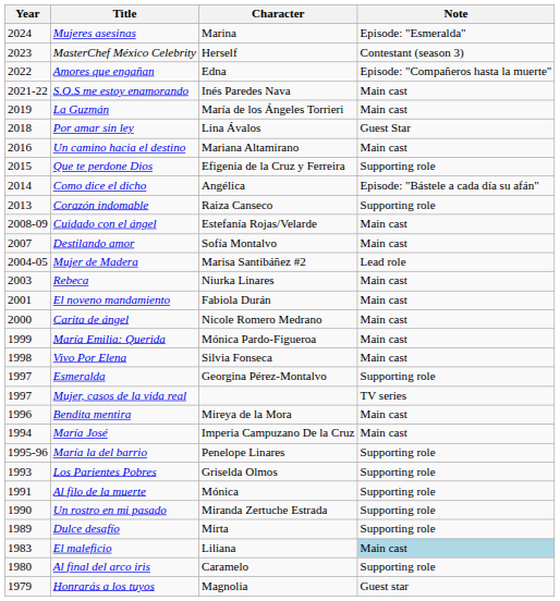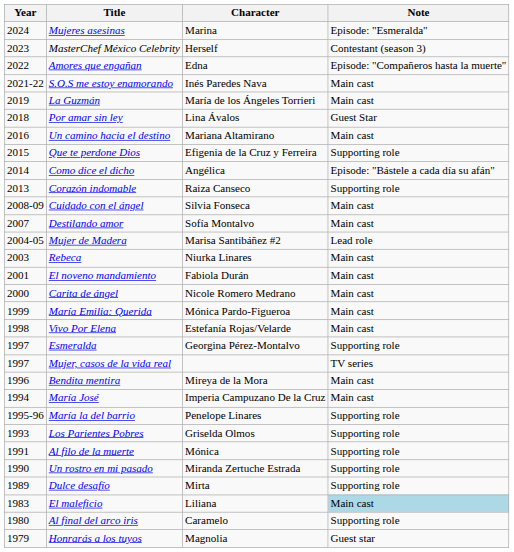 <table class="wikitable">
 <tr>
 <th>Year</th>
 <th>Title</th>
 <th>Character</th>
 <th>Note</th>
 </tr>
 <tr>
 <td>2024</td>
 <td><em><a href='#'>Mujeres asesinas</a></em></td>
 <td>Marina</td>
 <td>Episode: "Esmeralda"</td>
 </tr>
 <tr>
 <td>2023</td>
 <td><em>MasterChef México Celebrity</em></td>
 <td>Herself</td>
 <td>Contestant (season 3)</td>
 </tr>
 <tr>
 <td>2022</td>
 <td><em><a href='#'>Amores que engañan</a></em></td>
 <td>Edna</td>
 <td>Episode: "Compañeros hasta la muerte"</td>
 </tr>
 <tr>
 <td>2021-22</td>
 <td><em><a href='#'>S.O.S me estoy enamorando</a></em></td>
 <td>Inés Paredes Nava</td>
 <td>Main cast</td>
 </tr>
 <tr>
 <td>2019</td>
 <td><em><a href='#'>La Guzmán</a></em></td>
 <td>María de los Ángeles Torrieri</td>
 <td>Main cast</td>
 </tr>
 <tr>
 <td>2018</td>
 <td><em><a href='#'>Por amar sin ley</a></em></td>
 <td>Lina Ávalos</td>
 <td>Guest Star</td>
 </tr>
 <tr>
 <td>2016</td>
 <td><em><a href='#'>Un camino hacia el destino</a></em></td>
 <td>Mariana Altamirano</td>
 <td>Main cast</td>
 </tr>
 <tr>
 <td>2015</td>
 <td><em><a href='#'>Que te perdone Dios</a></em></td>
 <td>Efigenia de la Cruz y Ferreira</td>
 <td>Supporting role</td>
 </tr>
 <tr>
 <td>2014</td>
 <td><em><a href='#'>Como dice el dicho</a></em></td>
 <td>Angélica</td>
 <td>Episode: "Bástele a cada día su afán"</td>
 </tr>
 <tr>
 <td>2013</td>
 <td><em><a href='#'>Corazón indomable</a></em></td>
 <td>Raiza Canseco</td>
 <td>Supporting role</td>
 </tr>
 <tr>
 <td>2008-09</td>
 <td><em><a href='#'>Cuidado con el ángel</a></em></td>
-<td>Estefanía Rojas/Velarde</td>
+<td>Silvia Fonseca</td>
 <td>Main cast</td>
 </tr>
 <tr>
 <td>2007</td>
 <td><em><a href='#'>Destilando amor</a></em></td>
 <td>Sofía Montalvo</td>
 <td>Main cast</td>
 </tr>
 <tr>
 <td>2004-05</td>
 <td><em><a href='#'>Mujer de Madera</a></em></td>
 <td>Marisa Santibáñez #2</td>
 <td>Lead role</td>
 </tr>
 <tr>
 <td>2003</td>
 <td><em><a href='#'>Rebeca</a></em></td>
 <td>Niurka Linares</td>
 <td>Main cast</td>
 </tr>
 <tr>
 <td>2001</td>
 <td><em><a href='#'>El noveno mandamiento</a></em></td>
 <td>Fabiola Durán</td>
 <td>Main cast</td>
 </tr>
 <tr>
 <td>2000</td>
 <td><em><a href='#'>Carita de ángel</a></em></td>
 <td>Nicole Romero Medrano</td>
 <td>Main cast</td>
 </tr>
 <tr>
 <td>1999</td>
 <td><em><a href='#'>María Emilia: Querida</a></em></td>
 <td>Mónica Pardo-Figueroa</td>
 <td>Main cast</td>
 </tr>
 <tr>
 <td>1998</td>
 <td><em><a href='#'>Vivo Por Elena</a></em></td>
-<td>Silvia Fonseca</td>
+<td>Estefanía Rojas/Velarde</td>
 <td>Main cast</td>
 </tr>
 <tr>
 <td>1997</td>
 <td><em><a href='#'>Esmeralda</a></em></td>
 <td>Georgina Pérez-Montalvo</td>
 <td>Supporting role</td>
 </tr>
 <tr>
 <td>1997</td>
 <td><em><a href='#'>Mujer, casos de la vida real</a></em></td>
 <td></td>
 <td>TV series</td>
 </tr>
 <tr>
 <td>1996</td>
 <td><em><a href='#'>Bendita mentira</a></em></td>
 <td>Mireya de la Mora</td>
 <td>Main cast</td>
 </tr>
 <tr>
 <td>1994</td>
 <td><em><a href='#'>María José</a></em></td>
 <td>Imperia Campuzano De la Cruz</td>
 <td>Main cast</td>
 </tr>
 <tr>
 <td>1995-96</td>
 <td><em><a href='#'>María la del barrio</a></em></td>
 <td>Penelope Linares</td>
 <td>Supporting role</td>
 </tr>
 <tr>
 <td>1993</td>
 <td><em><a href='#'>Los Parientes Pobres</a></em></td>
 <td>Griselda Olmos</td>
 <td>Supporting role</td>
 </tr>
 <tr>
 <td>1991</td>
 <td><em><a href='#'>Al filo de la muerte</a></em></td>
 <td>Mónica</td>
 <td>Supporting role</td>
 </tr>
 <tr>
 <td>1990</td>
 <td><em><a href='#'>Un rostro en mi pasado</a></em></td>
 <td>Miranda Zertuche Estrada</td>
 <td>Supporting role</td>
 </tr>
 <tr>
 <td>1989</td>
 <td><em><a href='#'>Dulce desafío</a></em></td>
 <td>Mirta</td>
 <td>Supporting role</td>
 </tr>
 <tr>
 <td>1983</td>
 <td><em><a href='#'>El maleficio</a></em></td>
 <td>Liliana</td>
 <td style="background: lightblue;">Main cast</td>
 </tr>
 <tr>
 <td>1980</td>
 <td><em><a href='#'>Al final del arco iris</a></em></td>
 <td>Caramelo</td>
 <td>Supporting role</td>
 </tr>
 <tr>
 <td>1979</td>
 <td><em><a href='#'>Honrarás a los tuyos</a></em></td>
 <td>Magnolia</td>
 <td>Guest star</td>
 </tr>
 </table>
